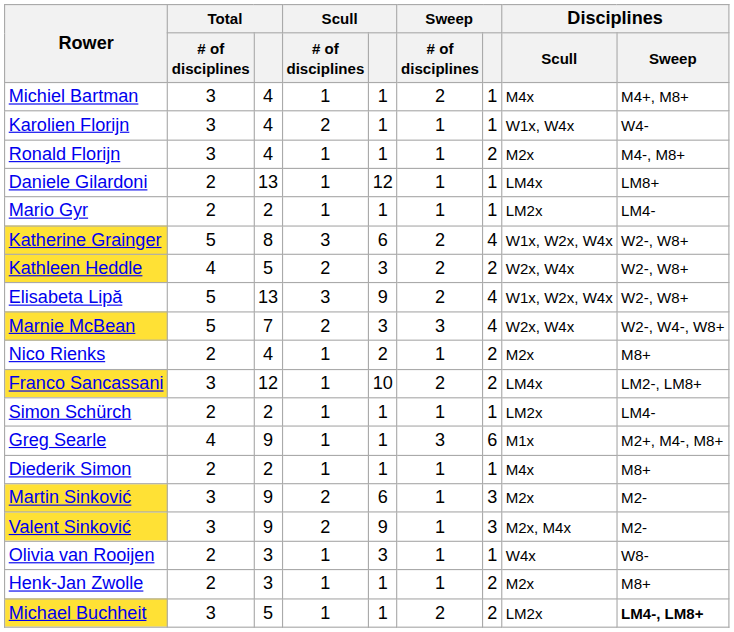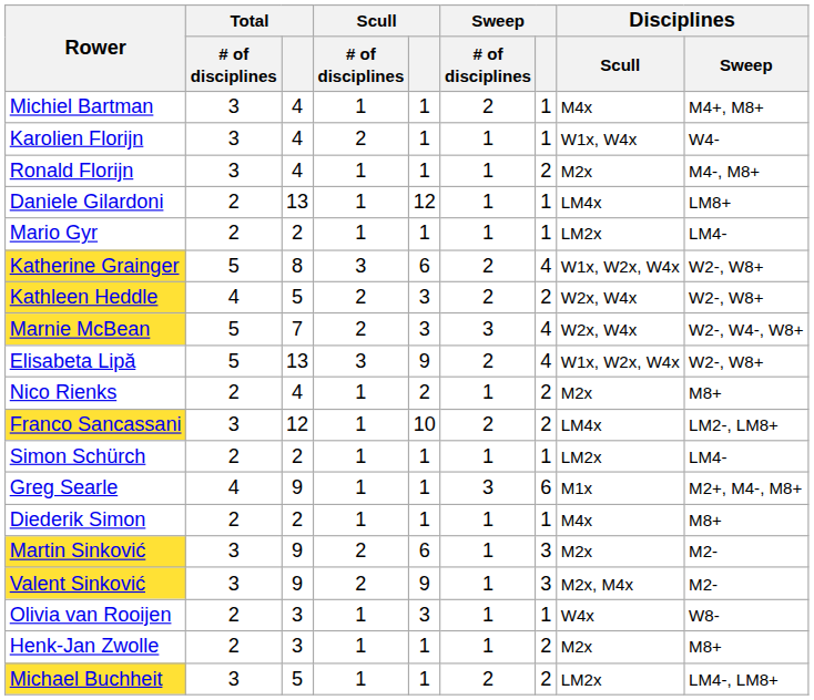 <table class="wikitable sortable" style="border:1px solid #AAAAAA">
 <tr bgcolor="#EFEFEF">
 <th rowspan="2">Rower</th>
 <th colspan="2"><small>Total</small></th>
 <th colspan="2"><small>Scull</small></th>
 <th colspan="2"><small>Sweep</small></th>
 <th colspan="2">Disciplines</th>
 </tr>
 <tr>
 <th data-sort-type="number"><small># of<br>disciplines</small></th>
 <th data-sort-type="number">  </th>
 <th data-sort-type="number"><small># of<br>disciplines</small></th>
 <th data-sort-type="number">  </th>
 <th data-sort-type="number"><small># of<br>disciplines</small></th>
 <th data-sort-type="number">  </th>
 <th class="unsortable"><small>Scull</small></th>
 <th class="unsortable"><small>Sweep</small></th>
 </tr>
 <tr align="center"  bgcolor="#FFFFFF">
 <td align="left"> <a href='#'>Michiel Bartman</a></td>
 <td>3</td>
 <td>4</td>
 <td>1</td>
 <td>1</td>
 <td>2</td>
 <td>1</td>
 <td align="left"><small>M4x</small></td>
 <td align="left"><small>M4+, M8+</small></td>
 </tr>
 <tr align="center"  bgcolor="#FFFFFF">
 <td align="left">  <a href='#'>Karolien Florijn</a></td>
 <td>3</td>
 <td>4</td>
 <td>2</td>
 <td>1</td>
 <td>1</td>
 <td>1</td>
 <td align="left"><small>W1x, W4x</small></td>
 <td align="left"><small>W4-</small></td>
 </tr>
 <tr align="center"  bgcolor="#FFFFFF">
 <td align="left">  <a href='#'>Ronald Florijn</a></td>
 <td>3</td>
 <td>4</td>
 <td>1</td>
 <td>1</td>
 <td>1</td>
 <td>2</td>
 <td align="left"><small>M2x</small></td>
 <td align="left"><small>M4-, M8+</small></td>
 </tr>
 <tr align="center"  bgcolor="#FFFFFF">
 <td align="left">  <a href='#'>Daniele Gilardoni</a></td>
 <td>2</td>
 <td>13</td>
 <td>1</td>
 <td>12</td>
 <td>1</td>
 <td>1</td>
 <td align="left"><small>LM4x</small></td>
 <td align="left"><small>LM8+</small></td>
 </tr>
 <tr align="center"  bgcolor="#FFFFFF">
 <td align="left">  <a href='#'>Mario Gyr</a></td>
 <td>2</td>
 <td>2</td>
 <td>1</td>
 <td>1</td>
 <td>1</td>
 <td>1</td>
 <td align="left"><small>LM2x</small></td>
 <td align="left"><small>LM4-</small></td>
 </tr>
 <tr align="center"  bgcolor="#FFFFFF">
 <td align="left" style="background: #FFE135;">  <a href='#'>Katherine Grainger</a></td>
 <td>5</td>
 <td>8</td>
 <td>3</td>
 <td>6</td>
 <td>2</td>
 <td>4</td>
 <td align="left"><small>W1x, W2x, W4x</small></td>
 <td align="left"><small>W2-, W8+</small></td>
 </tr>
 <tr align="center"  bgcolor="#FFFFFF">
 <td align="left" style="background: #FFE135;">  <a href='#'>Kathleen Heddle</a></td>
 <td>4</td>
 <td>5</td>
 <td>2</td>
 <td>3</td>
 <td>2</td>
 <td>2</td>
 <td align="left"><small>W2x, W4x</small></td>
 <td align="left"><small>W2-, W8+</small></td>
 </tr>
 <tr align="center"  bgcolor="#FFFFFF">
+<td align="left" style="background: #FFE135;">  <a href='#'>Marnie McBean</a></td>
+<td>5</td>
+<td>7</td>
+<td>2</td>
+<td>3</td>
+<td>3</td>
+<td>4</td>
+<td align="left"><small>W2x, W4x</small></td>
+<td align="left"><small>W2-, W4-, W8+</small></td>
+</tr>
+<tr align="center"  bgcolor="#FFFFFF">
 <td align="left">  <a href='#'>Elisabeta Lipă</a></td>
 <td>5</td>
 <td>13</td>
 <td>3</td>
 <td>9</td>
 <td>2</td>
 <td>4</td>
 <td align="left"><small>W1x, W2x, W4x</small></td>
 <td align="left"><small>W2-, W8+</small></td>
-</tr>
-<tr align="center"  bgcolor="#FFFFFF">
-<td align="left" style="background: #FFE135;">  <a href='#'>Marnie McBean</a></td>
-<td>5</td>
-<td>7</td>
-<td>2</td>
-<td>3</td>
-<td>3</td>
-<td>4</td>
-<td align="left"><small>W2x, W4x</small></td>
-<td align="left"><small>W2-, W4-, W8+</small></td>
 </tr>
 <tr align="center"  bgcolor="#FFFFFF">
 <td align="left">  <a href='#'>Nico Rienks</a></td>
 <td>2</td>
 <td>4</td>
 <td>1</td>
 <td>2</td>
 <td>1</td>
 <td>2</td>
 <td align="left"><small>M2x</small></td>
 <td align="left"><small> M8+</small></td>
 </tr>
 <tr align="center"  bgcolor="#FFFFFF">
 <td align="left" style="background: #FFE135;">  <a href='#'>Franco Sancassani</a></td>
 <td>3</td>
 <td>12</td>
 <td>1</td>
 <td>10</td>
 <td>2</td>
 <td>2</td>
 <td align="left"><small>LM4x</small></td>
 <td align="left"><small>LM2-, LM8+</small></td>
 </tr>
 <tr align="center"  bgcolor="#FFFFFF">
 <td align="left">  <a href='#'>Simon Schürch</a></td>
 <td>2</td>
 <td>2</td>
 <td>1</td>
 <td>1</td>
 <td>1</td>
 <td>1</td>
 <td align="left"><small>LM2x</small></td>
 <td align="left"><small>LM4-</small></td>
 </tr>
 <tr align="center"  bgcolor="#FFFFFF">
 <td align="left">  <a href='#'>Greg Searle</a></td>
 <td>4</td>
 <td>9</td>
 <td>1</td>
 <td>1</td>
 <td>3</td>
 <td>6</td>
 <td align="left"><small>M1x</small></td>
 <td align="left"><small>M2+, M4-, M8+</small></td>
 </tr>
 <tr align="center"  bgcolor="#FFFFFF">
 <td align="left"> <a href='#'>Diederik Simon</a></td>
 <td>2</td>
 <td>2</td>
 <td>1</td>
 <td>1</td>
 <td>1</td>
 <td>1</td>
 <td align="left"><small>M4x</small></td>
 <td align="left"><small>M8+</small></td>
 </tr>
 <tr align="center"  bgcolor="#FFFFFF">
 <td align="left" style="background: #FFE135;">  <a href='#'>Martin Sinković</a></td>
 <td>3</td>
 <td>9</td>
 <td>2</td>
 <td>6</td>
 <td>1</td>
 <td>3</td>
 <td align="left"><small>M2x</small></td>
 <td align="left"><small>M2-</small></td>
 </tr>
 <tr align="center"  bgcolor="#FFFFFF">
 <td align="left" style="background: #FFE135;">  <a href='#'>Valent Sinković</a></td>
 <td>3</td>
 <td>9</td>
 <td>2</td>
 <td>9</td>
 <td>1</td>
 <td>3</td>
 <td align="left"><small>M2x, M4x</small></td>
 <td align="left"><small>M2-</small></td>
 </tr>
 <tr align="center"  bgcolor="#FFFFFF">
 <td align="left"> <a href='#'>Olivia van Rooijen</a></td>
 <td>2</td>
 <td>3</td>
 <td>1</td>
 <td>3</td>
 <td>1</td>
 <td>1</td>
 <td align="left"><small>W4x</small></td>
 <td align="left"><small>W8-</small></td>
 </tr>
 <tr align="center"  bgcolor="#FFFFFF">
 <td align="left"> <a href='#'>Henk-Jan Zwolle</a></td>
 <td>2</td>
 <td>3</td>
 <td>1</td>
 <td>1</td>
 <td>1</td>
 <td>2</td>
 <td align="left"><small>M2x</small></td>
 <td align="left"><small>M8+</small></td>
 </tr>
 <tr align="center"  bgcolor="#FFFFFF">
 <td align="left" style="background: #FFE135;"> <a href='#'>Michael Buchheit</a></td>
 <td>3</td>
 <td>5</td>
 <td>1</td>
 <td>1</td>
 <td>2</td>
 <td>2</td>
 <td align="left"><small>LM2x</small></td>
-<td align="left"><strong><small>LM4-, LM8+</small></strong></td>
+<td align="left"><small>LM4-, LM8+</small></td>
 </tr>
 </table>
